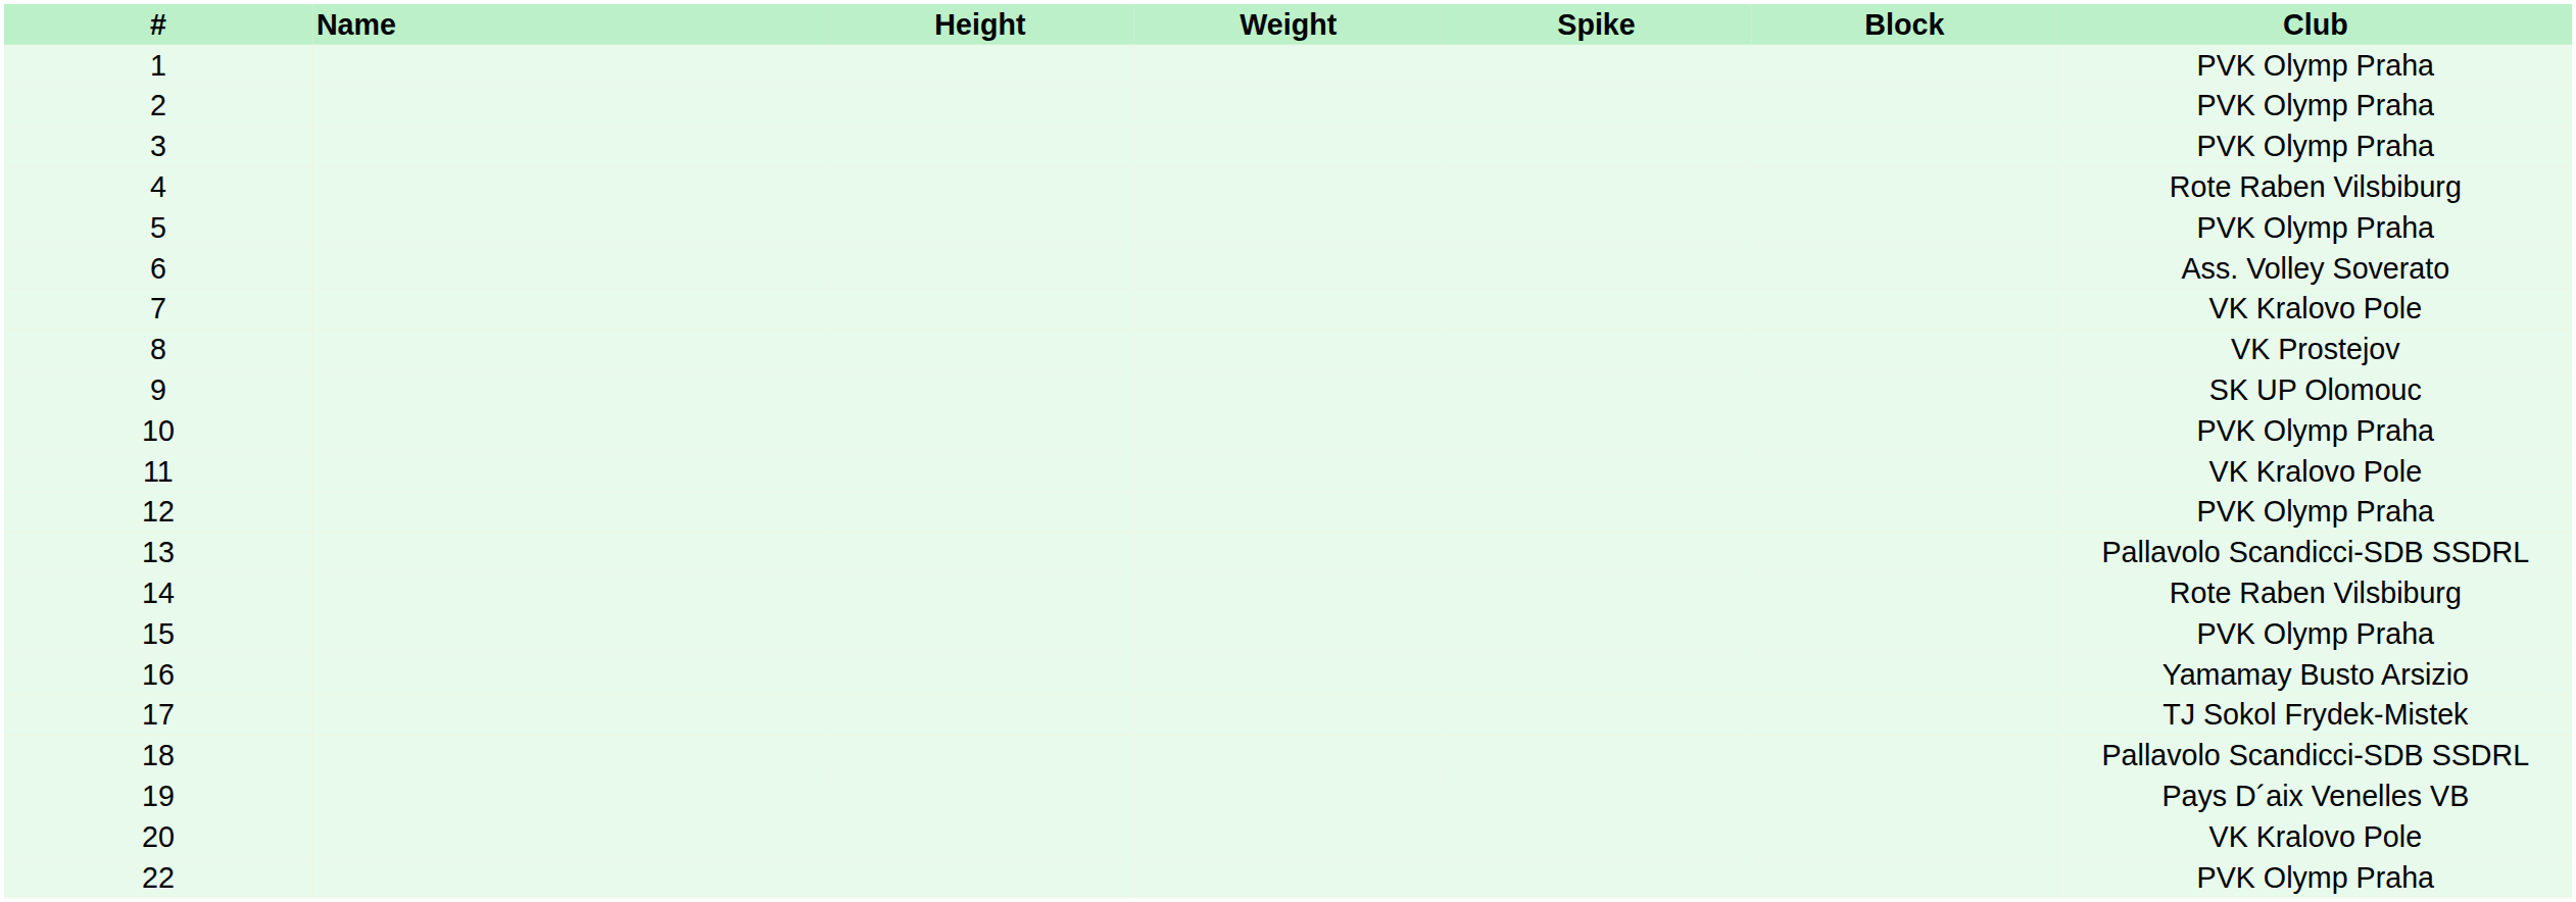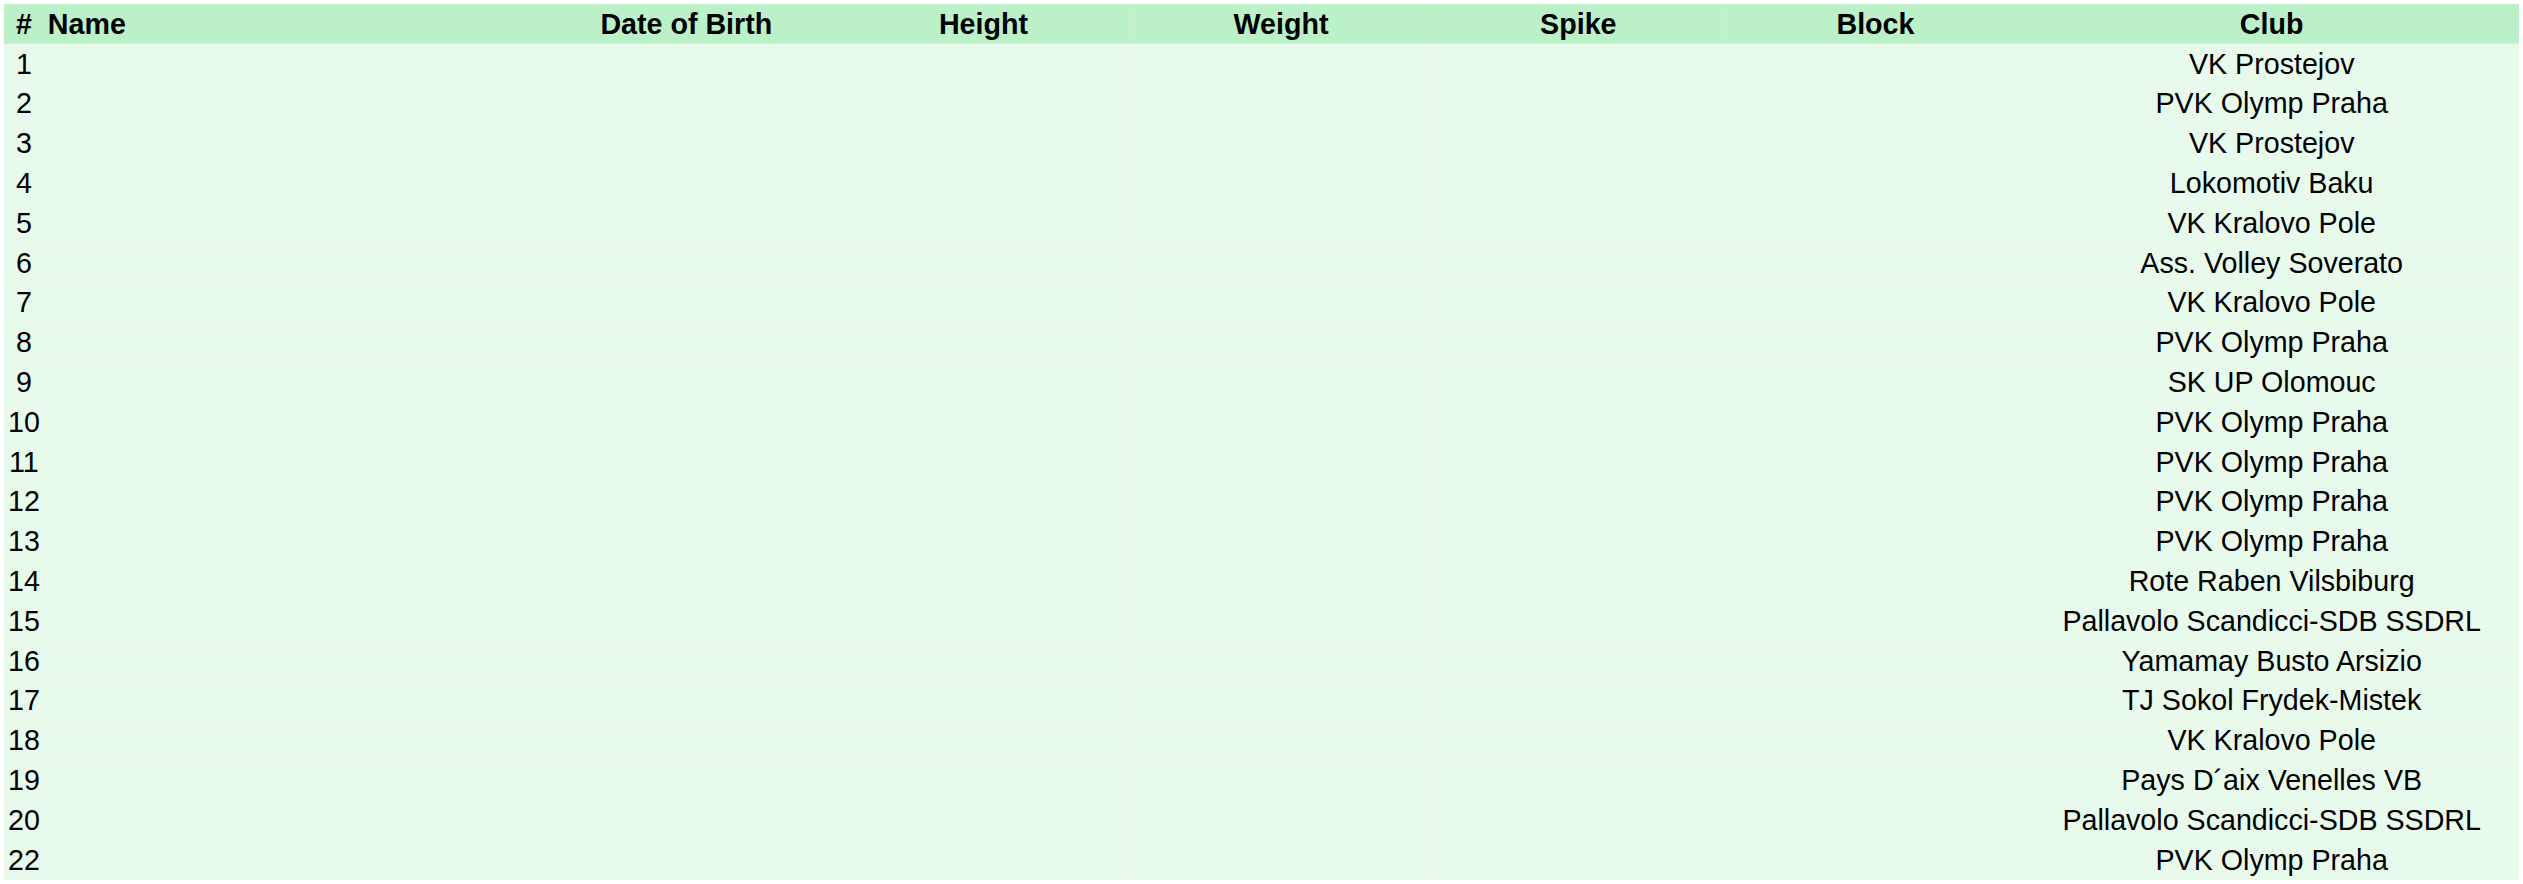 <table border=0 cellpadding=2 cellspacing=0  |- bgcolor=#FFECCE style="text-align:center; font-size:90%; width:100%">
 <tr bgcolor=#BBF0C9>
 <th>#</th>
 <th align=left width=20%>Name</th>
+<th width=12%>Date of Birth</th>
 <th width=12%>Height</th>
 <th width=12%>Weight</th>
 <th width=12%>Spike</th>
 <th width=12%>Block</th>
 <th width=20%>Club</th>
 </tr>
 <tr bgcolor=#E7FAEC>
 <td>1</td>
 <td align=left></td>
+<td align=right></td>
 <td></td>
 <td></td>
 <td></td>
 <td></td>
-<td>PVK Olymp Praha</td>
+<td>VK Prostejov</td>
 </tr>
 <tr bgcolor=#E7FAEC>
 <td>2</td>
 <td align=left></td>
+<td align=right></td>
 <td></td>
 <td></td>
 <td></td>
 <td></td>
 <td>PVK Olymp Praha</td>
 </tr>
 <tr bgcolor=#E7FAEC>
 <td>3</td>
 <td align=left></td>
+<td align=right></td>
 <td></td>
 <td></td>
 <td></td>
 <td></td>
-<td>PVK Olymp Praha</td>
+<td>VK Prostejov</td>
 </tr>
 <tr bgcolor=#E7FAEC>
 <td>4</td>
 <td align=left></td>
+<td align=right></td>
 <td></td>
 <td></td>
 <td></td>
 <td></td>
-<td>Rote Raben Vilsbiburg</td>
+<td>Lokomotiv Baku</td>
 </tr>
 <tr bgcolor=#E7FAEC>
 <td>5</td>
 <td align=left></td>
+<td align=right></td>
 <td></td>
 <td></td>
 <td></td>
 <td></td>
-<td>PVK Olymp Praha</td>
+<td>VK Kralovo Pole</td>
 </tr>
 <tr bgcolor=#E7FAEC>
 <td>6</td>
 <td align=left></td>
+<td align=right></td>
 <td></td>
 <td></td>
 <td></td>
 <td></td>
 <td>Ass. Volley Soverato</td>
 </tr>
 <tr bgcolor=#E7FAEC>
 <td>7</td>
 <td align=left></td>
+<td align=right></td>
 <td></td>
 <td></td>
 <td></td>
 <td></td>
 <td>VK Kralovo Pole</td>
 </tr>
 <tr bgcolor=#E7FAEC>
 <td>8</td>
 <td align=left></td>
+<td align=right></td>
 <td></td>
 <td></td>
 <td></td>
 <td></td>
-<td>VK Prostejov</td>
+<td>PVK Olymp Praha</td>
 </tr>
 <tr bgcolor=#E7FAEC>
 <td>9</td>
 <td align=left></td>
+<td align=right></td>
 <td></td>
 <td></td>
 <td></td>
 <td></td>
 <td>SK UP Olomouc</td>
 </tr>
 <tr bgcolor=#E7FAEC>
 <td>10</td>
 <td align=left></td>
+<td align=right></td>
 <td></td>
 <td></td>
 <td></td>
 <td></td>
 <td>PVK Olymp Praha</td>
 </tr>
 <tr bgcolor=#E7FAEC>
 <td>11</td>
 <td align=left></td>
+<td align=right></td>
 <td></td>
 <td></td>
 <td></td>
 <td></td>
-<td>VK Kralovo Pole</td>
+<td>PVK Olymp Praha</td>
 </tr>
 <tr bgcolor=#E7FAEC>
 <td>12</td>
 <td align=left></td>
+<td align=right></td>
 <td></td>
 <td></td>
 <td></td>
 <td></td>
 <td>PVK Olymp Praha</td>
 </tr>
 <tr bgcolor=#E7FAEC>
 <td>13</td>
 <td align=left></td>
+<td align=right></td>
 <td></td>
 <td></td>
 <td></td>
 <td></td>
-<td>Pallavolo Scandicci-SDB SSDRL</td>
+<td>PVK Olymp Praha</td>
 </tr>
 <tr bgcolor=#E7FAEC>
 <td>14</td>
 <td align=left></td>
+<td align=right></td>
 <td></td>
 <td></td>
 <td></td>
 <td></td>
 <td>Rote Raben Vilsbiburg</td>
 </tr>
 <tr bgcolor=#E7FAEC>
 <td>15</td>
 <td align=left></td>
+<td align=right></td>
 <td></td>
 <td></td>
 <td></td>
 <td></td>
-<td>PVK Olymp Praha</td>
+<td>Pallavolo Scandicci-SDB SSDRL</td>
 </tr>
 <tr bgcolor=#E7FAEC>
 <td>16</td>
 <td align=left></td>
+<td align=right></td>
 <td></td>
 <td></td>
 <td></td>
 <td></td>
 <td>Yamamay Busto Arsizio</td>
 </tr>
 <tr bgcolor=#E7FAEC>
 <td>17</td>
 <td align=left></td>
+<td align=right></td>
 <td></td>
 <td></td>
 <td></td>
 <td></td>
 <td>TJ Sokol Frydek-Mistek</td>
 </tr>
 <tr bgcolor=#E7FAEC>
 <td>18</td>
 <td align=left></td>
+<td align=right></td>
 <td></td>
 <td></td>
 <td></td>
 <td></td>
-<td>Pallavolo Scandicci-SDB SSDRL</td>
+<td>VK Kralovo Pole</td>
 </tr>
 <tr bgcolor=#E7FAEC>
 <td>19</td>
 <td align=left></td>
+<td align=right></td>
 <td></td>
 <td></td>
 <td></td>
 <td></td>
 <td>Pays D´aix Venelles VB</td>
 </tr>
 <tr bgcolor=#E7FAEC>
 <td>20</td>
 <td align=left></td>
+<td align=right></td>
 <td></td>
 <td></td>
 <td></td>
 <td></td>
-<td>VK Kralovo Pole</td>
+<td>Pallavolo Scandicci-SDB SSDRL</td>
 </tr>
 <tr bgcolor=#E7FAEC>
 <td>22</td>
 <td align=left></td>
+<td align=right></td>
 <td></td>
 <td></td>
 <td></td>
 <td></td>
 <td>PVK Olymp Praha</td>
 </tr>
 </table>
